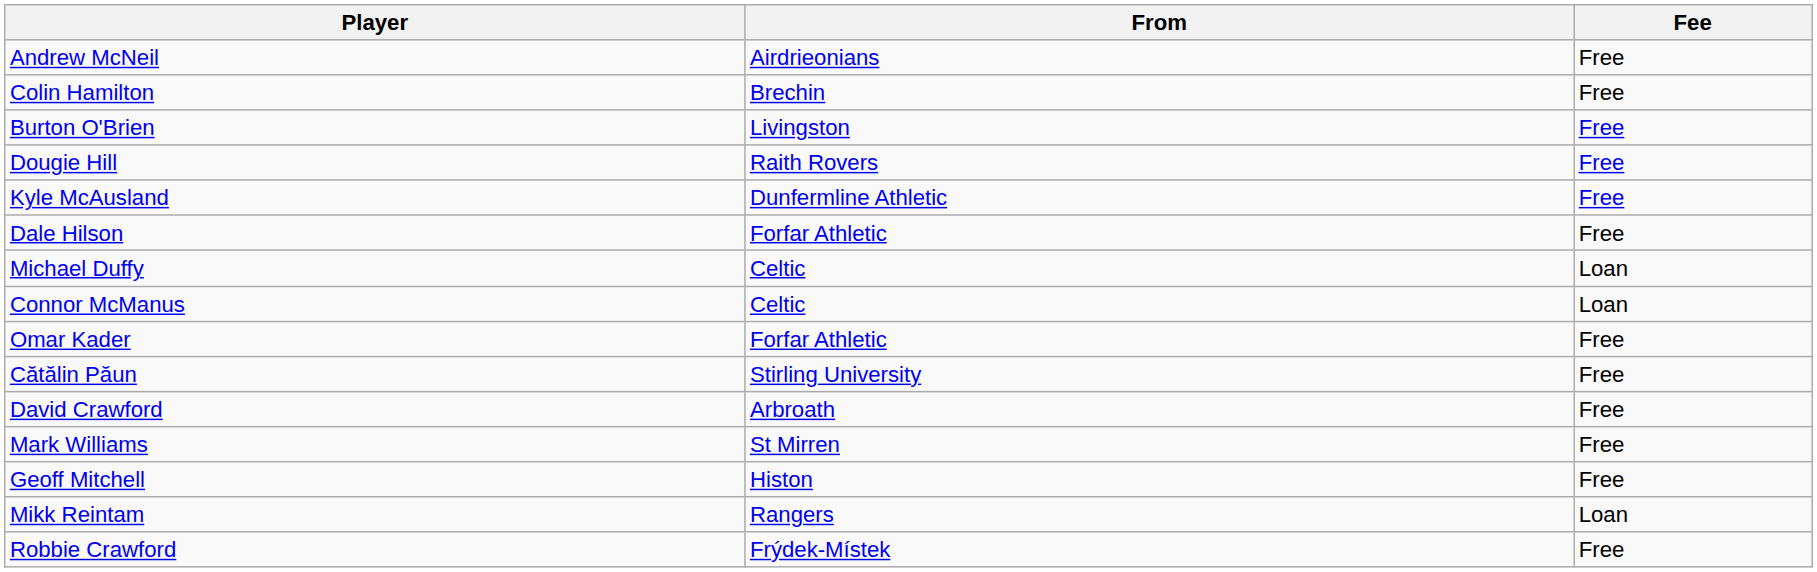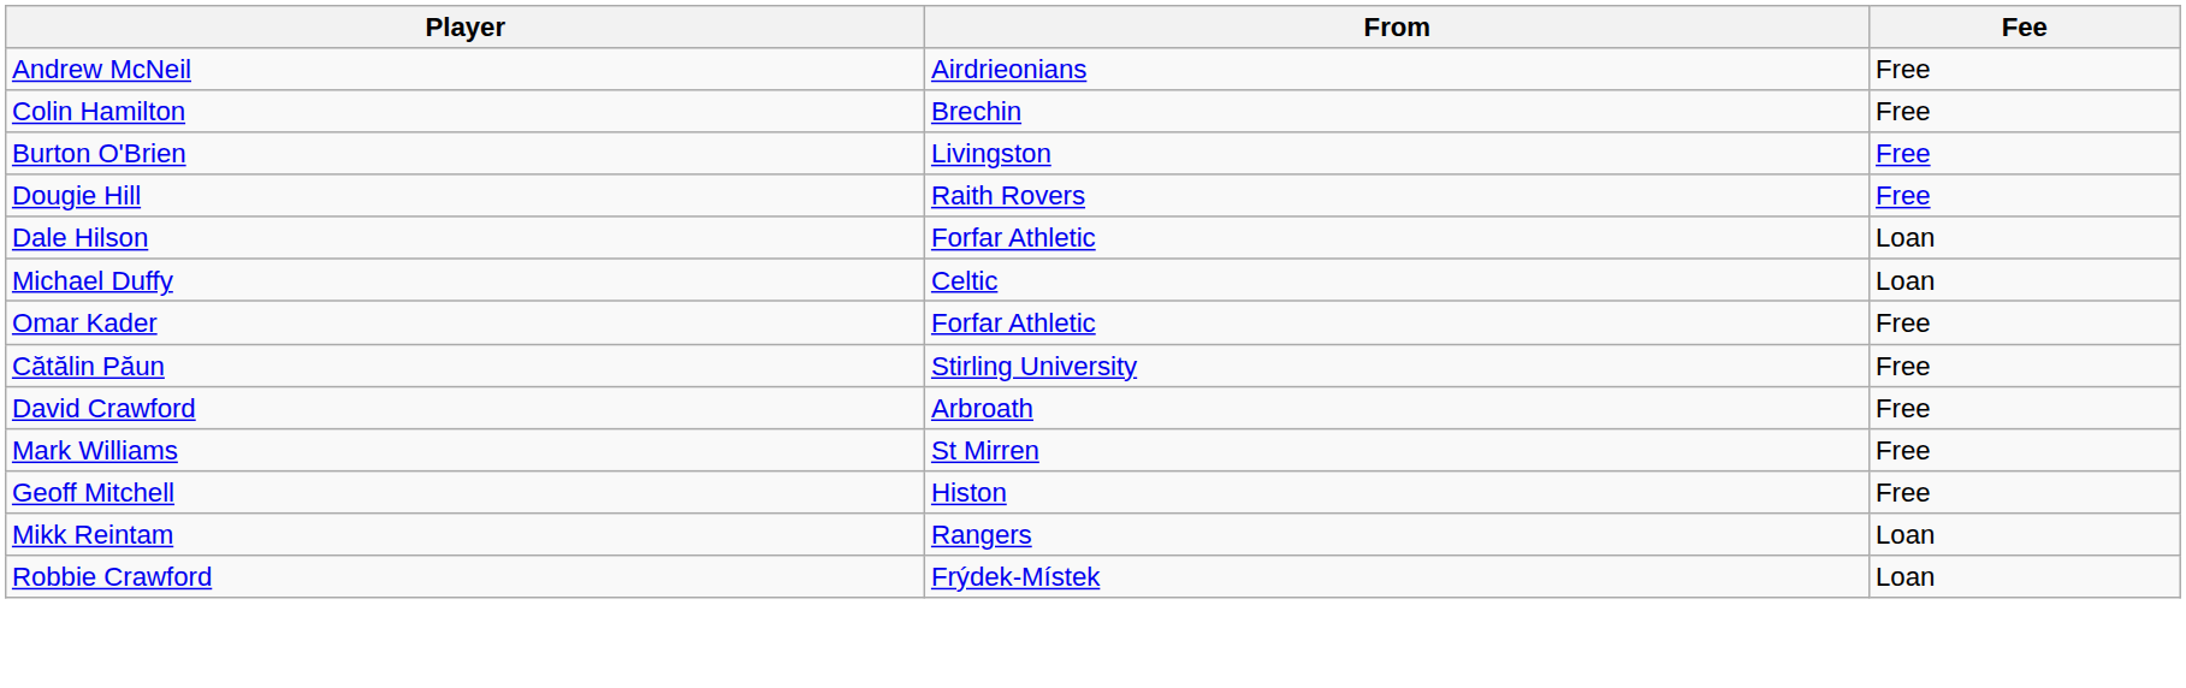 <table class="wikitable" style="text-align:center; font-size:95%;width:98%; text-align:left">
 <tr>
 <th>Player</th>
 <th>From</th>
 <th>Fee</th>
 </tr>
 <tr>
 <td> <a href='#'>Andrew McNeil</a></td>
 <td> <a href='#'>Airdrieonians</a></td>
 <td>Free</td>
 </tr>
 <tr>
 <td> <a href='#'>Colin Hamilton</a></td>
 <td> <a href='#'>Brechin</a></td>
 <td>Free</td>
 </tr>
 <tr>
 <td> <a href='#'>Burton O'Brien</a></td>
 <td> <a href='#'>Livingston</a></td>
 <td><a href='#'>Free</a></td>
 </tr>
 <tr>
 <td> <a href='#'>Dougie Hill</a></td>
 <td> <a href='#'>Raith Rovers</a></td>
 <td><a href='#'>Free</a></td>
 </tr>
 <tr>
-<td> <a href='#'>Kyle McAusland</a></td>
-<td> <a href='#'>Dunfermline Athletic</a></td>
-<td><a href='#'>Free</a></td>
-</tr>
-<tr>
 <td> <a href='#'>Dale Hilson</a></td>
 <td> <a href='#'>Forfar Athletic</a></td>
-<td>Free</td>
+<td>Loan</td>
 </tr>
 <tr>
 <td> <a href='#'>Michael Duffy</a></td>
-<td> <a href='#'>Celtic</a></td>
-<td>Loan</td>
-</tr>
-<tr>
-<td> <a href='#'>Connor McManus</a></td>
 <td> <a href='#'>Celtic</a></td>
 <td>Loan</td>
 </tr>
 <tr>
 <td> <a href='#'>Omar Kader</a></td>
 <td> <a href='#'>Forfar Athletic</a></td>
 <td>Free</td>
 </tr>
 <tr>
 <td> <a href='#'>Cătălin Păun</a></td>
 <td> <a href='#'>Stirling University</a></td>
 <td>Free</td>
 </tr>
 <tr>
 <td> <a href='#'>David Crawford</a></td>
 <td> <a href='#'>Arbroath</a></td>
 <td>Free</td>
 </tr>
 <tr>
 <td> <a href='#'>Mark Williams</a></td>
 <td> <a href='#'>St Mirren</a></td>
 <td>Free</td>
 </tr>
 <tr>
 <td> <a href='#'>Geoff Mitchell</a></td>
 <td> <a href='#'>Histon</a></td>
 <td>Free</td>
 </tr>
 <tr>
 <td> <a href='#'>Mikk Reintam</a></td>
 <td> <a href='#'>Rangers</a></td>
 <td>Loan</td>
 </tr>
 <tr>
 <td> <a href='#'>Robbie Crawford</a></td>
 <td> <a href='#'>Frýdek-Místek</a></td>
-<td>Free</td>
+<td>Loan</td>
 </tr>
 </table>
